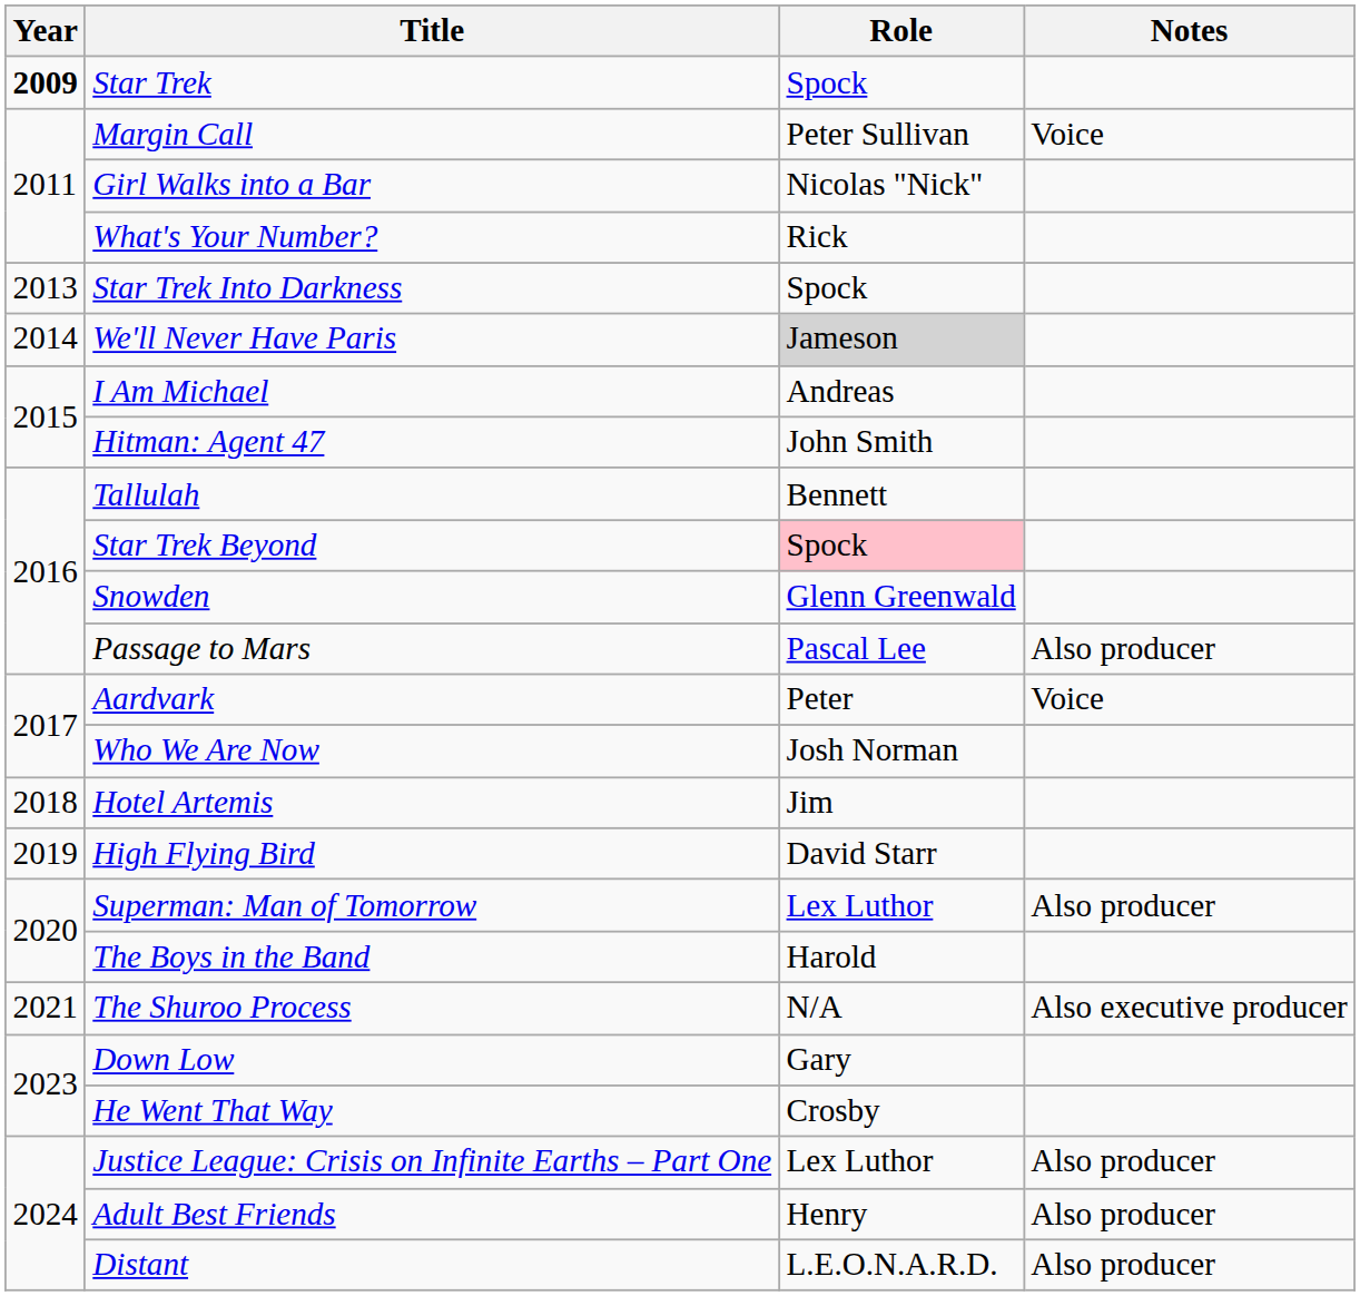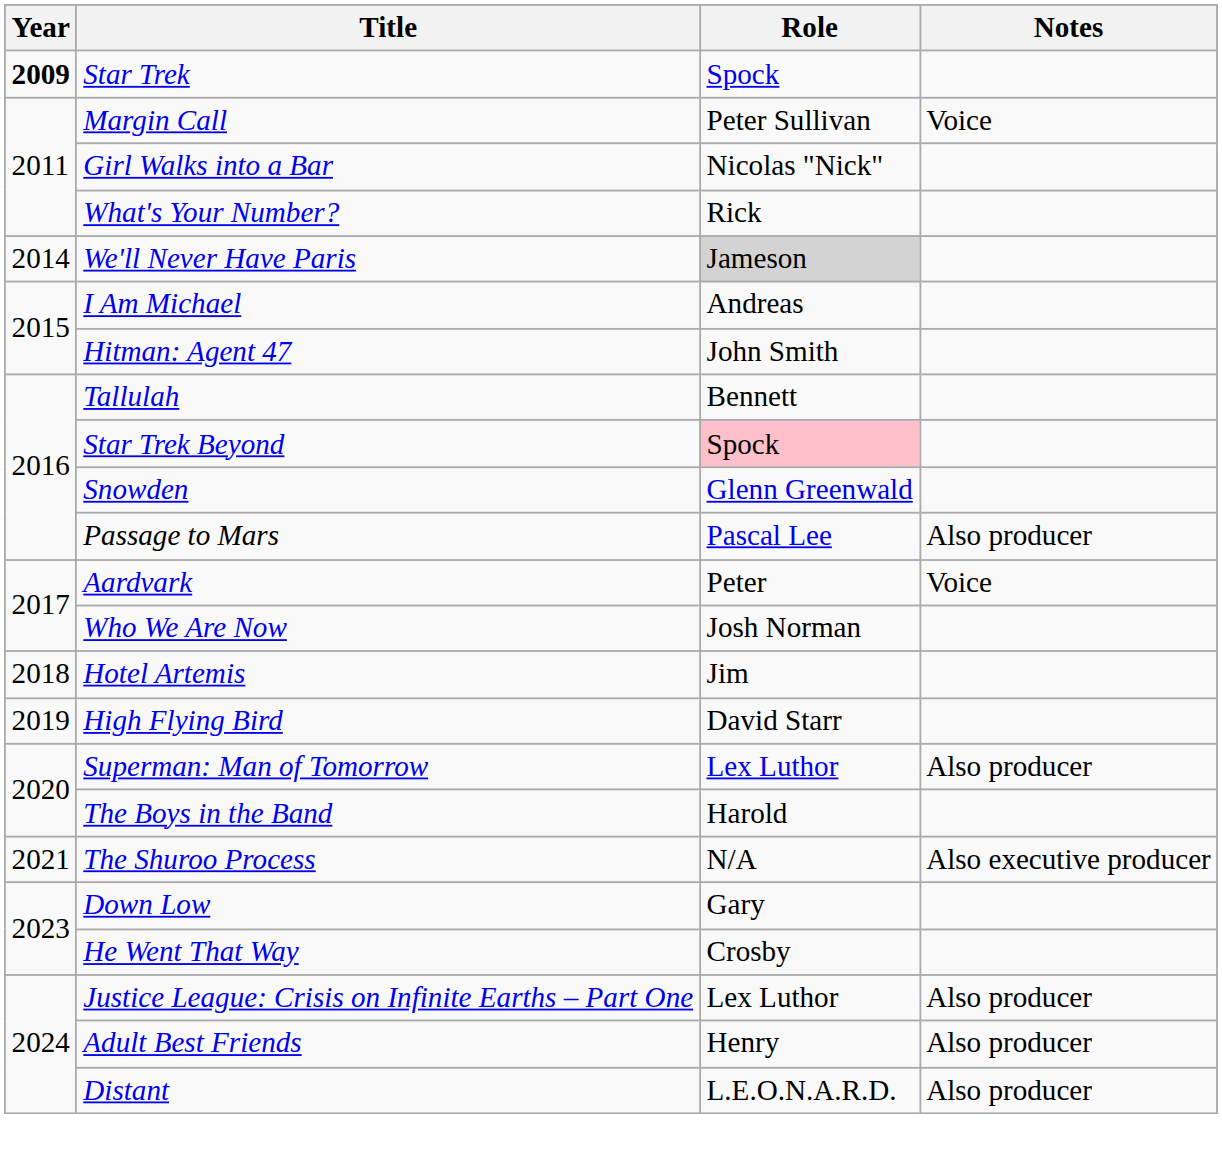 <table class="wikitable sortable">
 <tr>
 <th>Year</th>
 <th>Title</th>
 <th>Role</th>
 <th class = "unsortable">Notes</th>
 </tr>
 <tr>
 <td><strong>2009</strong></td>
 <td><em><a href='#'>Star Trek</a></em></td>
 <td><a href='#'>Spock</a></td>
 <td></td>
 </tr>
 <tr>
 <td rowspan="3">2011</td>
 <td><em><a href='#'>Margin Call</a></em></td>
 <td>Peter Sullivan</td>
 <td>Voice</td>
 </tr>
 <tr>
 <td><em><a href='#'>Girl Walks into a Bar</a></em></td>
 <td>Nicolas "Nick"</td>
 <td></td>
 </tr>
 <tr>
 <td><em><a href='#'>What's Your Number?</a></em></td>
 <td>Rick</td>
-<td></td>
-</tr>
-<tr>
-<td>2013</td>
-<td><em><a href='#'>Star Trek Into Darkness</a></em></td>
-<td>Spock</td>
 <td></td>
 </tr>
 <tr>
 <td>2014</td>
 <td><em><a href='#'>We'll Never Have Paris</a></em></td>
 <td style="background: lightgrey;">Jameson</td>
 <td></td>
 </tr>
 <tr>
 <td rowspan="2">2015</td>
 <td><em><a href='#'>I Am Michael</a></em></td>
 <td>Andreas</td>
 <td></td>
 </tr>
 <tr>
 <td><em><a href='#'>Hitman: Agent 47</a></em></td>
 <td>John Smith</td>
 <td></td>
 </tr>
 <tr>
 <td rowspan="4">2016</td>
 <td><em><a href='#'>Tallulah</a></em></td>
 <td>Bennett</td>
 <td></td>
 </tr>
 <tr>
 <td><em><a href='#'>Star Trek Beyond</a></em></td>
 <td style="background: pink;">Spock</td>
 <td></td>
 </tr>
 <tr>
 <td><em><a href='#'>Snowden</a></em></td>
 <td><a href='#'>Glenn Greenwald</a></td>
 <td></td>
 </tr>
 <tr>
 <td><em>Passage to Mars</em></td>
 <td><a href='#'>Pascal Lee</a></td>
 <td>Also producer</td>
 </tr>
 <tr>
 <td rowspan="2">2017</td>
 <td><em><a href='#'>Aardvark</a></em></td>
 <td>Peter</td>
 <td>Voice</td>
 </tr>
 <tr>
 <td><em><a href='#'>Who We Are Now</a></em></td>
 <td>Josh Norman</td>
 <td></td>
 </tr>
 <tr>
 <td>2018</td>
 <td><em><a href='#'>Hotel Artemis</a></em></td>
 <td>Jim</td>
 <td></td>
 </tr>
 <tr>
 <td>2019</td>
 <td><em><a href='#'>High Flying Bird</a></em></td>
 <td>David Starr</td>
 <td></td>
 </tr>
 <tr>
 <td rowspan="2">2020</td>
 <td><em><a href='#'>Superman: Man of Tomorrow</a></em></td>
 <td><a href='#'>Lex Luthor</a></td>
 <td>Also producer</td>
 </tr>
 <tr>
 <td><em><a href='#'>The Boys in the Band</a></em></td>
 <td>Harold</td>
 <td></td>
 </tr>
 <tr>
 <td>2021</td>
 <td><em><a href='#'>The Shuroo Process</a></em></td>
 <td>N/A</td>
 <td>Also executive producer</td>
 </tr>
 <tr>
 <td rowspan="2">2023</td>
 <td><em><a href='#'>Down Low</a></em></td>
 <td>Gary</td>
 <td></td>
 </tr>
 <tr>
 <td><em><a href='#'>He Went That Way</a></em></td>
 <td>Crosby</td>
 <td></td>
 </tr>
 <tr>
 <td rowspan="3">2024</td>
 <td><em><a href='#'>Justice League: Crisis on Infinite Earths – Part One</a></em></td>
 <td>Lex Luthor</td>
 <td>Also producer</td>
 </tr>
 <tr>
 <td><em><a href='#'>Adult Best Friends</a></em></td>
 <td>Henry</td>
 <td>Also producer</td>
 </tr>
 <tr>
 <td><em><a href='#'>Distant</a></em></td>
 <td>L.E.O.N.A.R.D.</td>
 <td>Also producer</td>
 </tr>
 </table>
